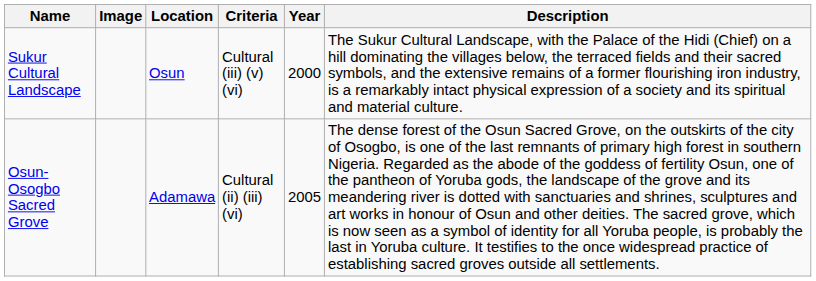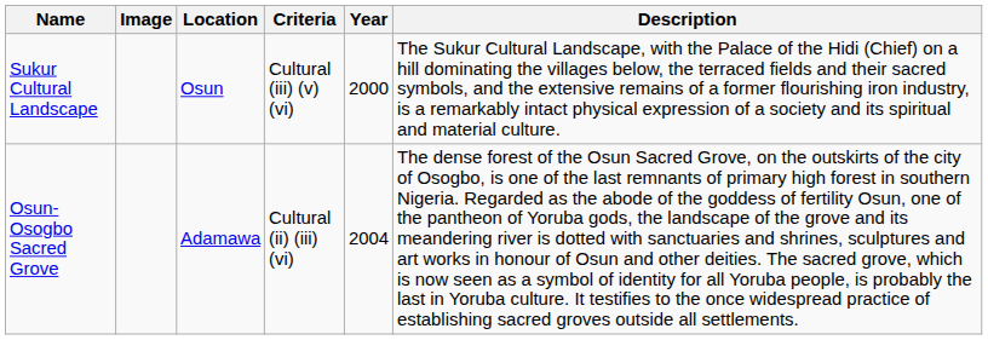 <table class="wikitable sortable">
 <tr>
 <th>Name</th>
 <th>Image</th>
 <th>Location</th>
 <th>Criteria</th>
 <th>Year</th>
 <th><strong>Description</strong></th>
 </tr>
 <tr>
 <td><a href='#'>Sukur Cultural Landscape</a></td>
 <td></td>
 <td><a href='#'>Osun</a><br></td>
 <td>Cultural (iii) (v) (vi)</td>
 <td>2000</td>
 <td>The Sukur Cultural Landscape, with the Palace of the Hidi (Chief) on a hill dominating the villages below, the terraced fields and their sacred symbols, and the extensive remains of a former flourishing iron industry, is a remarkably intact physical expression of a society and its spiritual and material culture.</td>
 </tr>
 <tr>
 <td><a href='#'>Osun-Osogbo Sacred Grove</a></td>
 <td></td>
 <td><a href='#'>Adamawa</a><br></td>
 <td>Cultural (ii) (iii) (vi)</td>
-<td>2005</td>
+<td>2004</td>
 <td>The dense forest of the Osun Sacred Grove, on the outskirts of the city of Osogbo, is one of the last remnants of primary high forest in southern Nigeria. Regarded as the abode of the goddess of fertility Osun, one of the pantheon of Yoruba gods, the landscape of the grove and its meandering river is dotted with sanctuaries and shrines, sculptures and art works in honour of Osun and other deities. The sacred grove, which is now seen as a symbol of identity for all Yoruba people, is probably the last in Yoruba culture. It testifies to the once widespread practice of establishing sacred groves outside all settlements.</td>
 </tr>
 </table>
